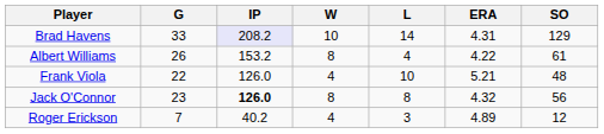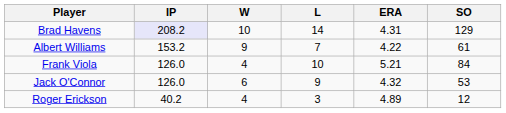 <table class="wikitable sortable">
 <tr>
 <th bgcolor="#DDDDFF" width="16%">Player</th>
-<th bgcolor="#DDDDFF" width="9%">G</th>
 <th bgcolor="#DDDDFF" width="9%">IP</th>
 <th bgcolor="#DDDDFF" width="9%">W</th>
 <th bgcolor="#DDDDFF" width="9%">L</th>
 <th bgcolor="#DDDDFF" width="9%">ERA</th>
 <th bgcolor="#DDDDFF" width="9%">SO</th>
 </tr>
 <tr align="center">
 <td><a href='#'>Brad Havens</a></td>
-<td>33</td>
 <td style="background: lavender;">208.2</td>
 <td>10</td>
 <td>14</td>
 <td>4.31</td>
 <td>129</td>
 </tr>
 <tr align=center>
 <td><a href='#'>Albert Williams</a></td>
-<td>26</td>
 <td>153.2</td>
-<td>8</td>
-<td>4</td>
+<td>9</td>
+<td>7</td>
 <td>4.22</td>
 <td>61</td>
 </tr>
 <tr align="center">
 <td><a href='#'>Frank Viola</a></td>
-<td>22</td>
 <td>126.0</td>
 <td>4</td>
 <td>10</td>
 <td>5.21</td>
-<td>48</td>
+<td>84</td>
 </tr>
 <tr align=center>
 <td><a href='#'>Jack O'Connor</a></td>
-<td>23</td>
-<td><strong>126.0</strong></td>
-<td>8</td>
-<td>8</td>
+<td>126.0</td>
+<td>6</td>
+<td>9</td>
 <td>4.32</td>
-<td>56</td>
+<td>53</td>
 </tr>
 <tr align="center">
 <td><a href='#'>Roger Erickson</a></td>
-<td>7</td>
 <td>40.2</td>
 <td>4</td>
 <td>3</td>
 <td>4.89</td>
 <td>12</td>
 </tr>
 </table>
